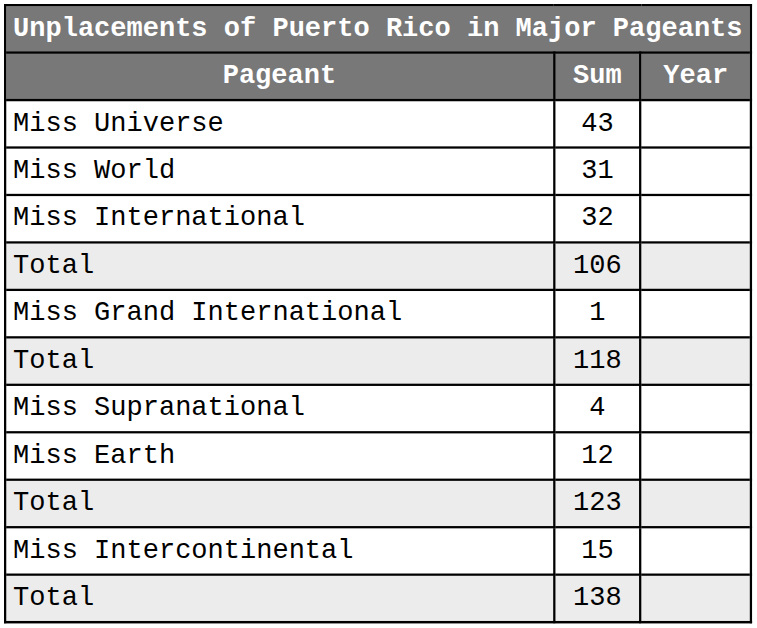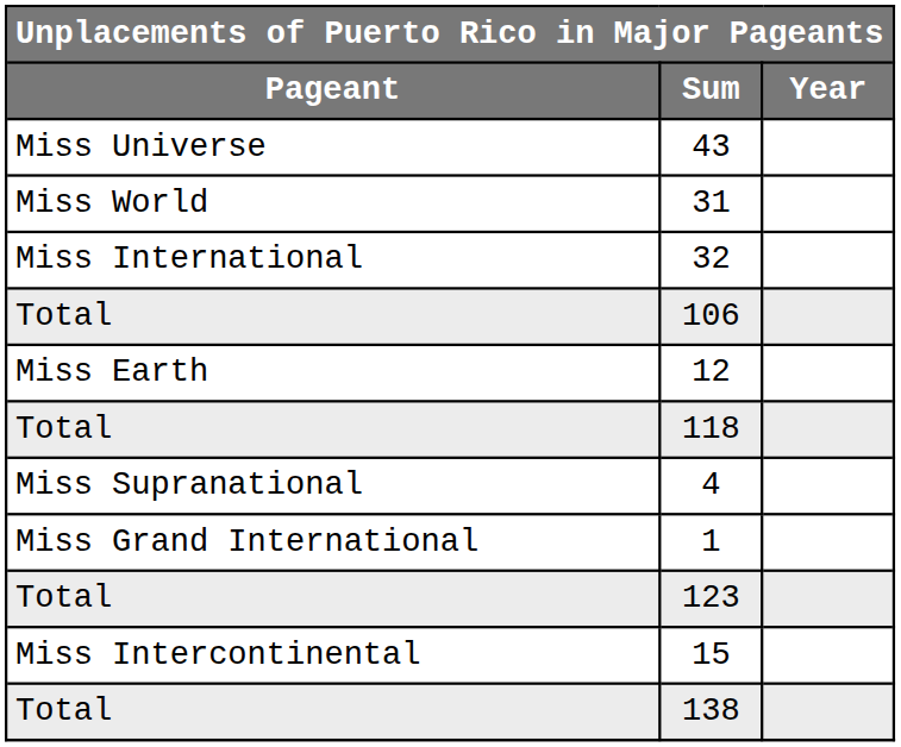 <table class="sortable wiki table" border="3" cellpadding="3" cellspacing="0" style="margin: 0 1em 0 0; background: white; border: 1px #000000 solid; border-collapse: collapse; font-size: 92%;">
 <tr>
 <th style="background-color:#787878;color:#FFFFFF;"  colspan=3>Unplacements of Puerto Rico in Major Pageants</th>
 </tr>
 <tr>
 <th style="background-color:#787878;color:#FFFFFF;">Pageant</th>
 <th style="background-color:#787878;color:#FFFFFF;">Sum</th>
 <th style="background-color:#787878;color:#FFFFFF;">Year</th>
 </tr>
 <tr>
 <td>Miss Universe</td>
 <td style="text-align:center;">43</td>
 <td></td>
 </tr>
 <tr>
 <td>Miss World</td>
 <td style="text-align:center;">31</td>
 <td></td>
 </tr>
 <tr>
 <td>Miss International</td>
 <td style="text-align:center;">32</td>
 <td></td>
 </tr>
 <tr style="background-color:#ececec;">
 <td>Total</td>
 <td style="text-align:center;">106</td>
 <td></td>
 </tr>
 <tr>
-<td>Miss Grand International</td>
-<td style="text-align:center;">1</td>
+<td>Miss Earth</td>
+<td style="text-align:center;">12</td>
 <td></td>
 </tr>
 <tr style="background-color:#ececec;">
 <td>Total</td>
 <td style="text-align:center;">118</td>
 <td></td>
 </tr>
 <tr>
 <td>Miss Supranational</td>
 <td style="text-align:center;">4</td>
 <td></td>
 </tr>
 <tr>
-<td>Miss Earth</td>
-<td style="text-align:center;">12</td>
+<td>Miss Grand International</td>
+<td style="text-align:center;">1</td>
 <td></td>
 </tr>
 <tr style="background-color:#ececec;">
 <td>Total</td>
 <td style="text-align:center;">123</td>
 <td></td>
 </tr>
 <tr>
 <td>Miss Intercontinental</td>
 <td style="text-align:center;">15</td>
 <td></td>
 </tr>
 <tr style="background-color:#ececec;">
 <td>Total</td>
 <td style="text-align:center;">138</td>
 <td></td>
 </tr>
 <tr>
 </tr>
 </table>
